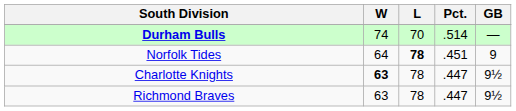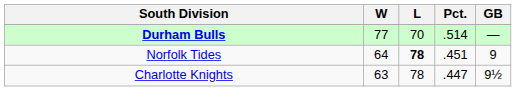 <table class="wikitable" width="40%">
 <tr align="center"  bgcolor="#dddddd">
 <th width="40%">South Division</th>
 <th width="4%">W</th>
 <th width="4%">L</th>
 <th width="2.5%">Pct.</th>
 <th width="2.5%">GB</th>
 </tr>
 <tr align=center>
 </tr>
 <tr align=center bgcolor=ccffcc>
 <td align=center><strong><a href='#'>Durham Bulls</a></strong></td>
-<td>74</td>
+<td>77</td>
 <td>70</td>
 <td>.514</td>
 <td>—</td>
 </tr>
 <tr align=center>
 <td align=center><a href='#'>Norfolk Tides</a></td>
 <td>64</td>
 <td><strong>78</strong></td>
 <td>.451</td>
 <td>9</td>
 </tr>
 <tr align=center>
 <td align=center><a href='#'>Charlotte Knights</a></td>
-<td><strong>63</strong></td>
-<td>78</td>
-<td>.447</td>
-<td>9½</td>
-</tr>
-<tr align=center>
-<td align=center><a href='#'>Richmond Braves</a></td>
 <td>63</td>
 <td>78</td>
 <td>.447</td>
 <td>9½</td>
 </tr>
 </table>
